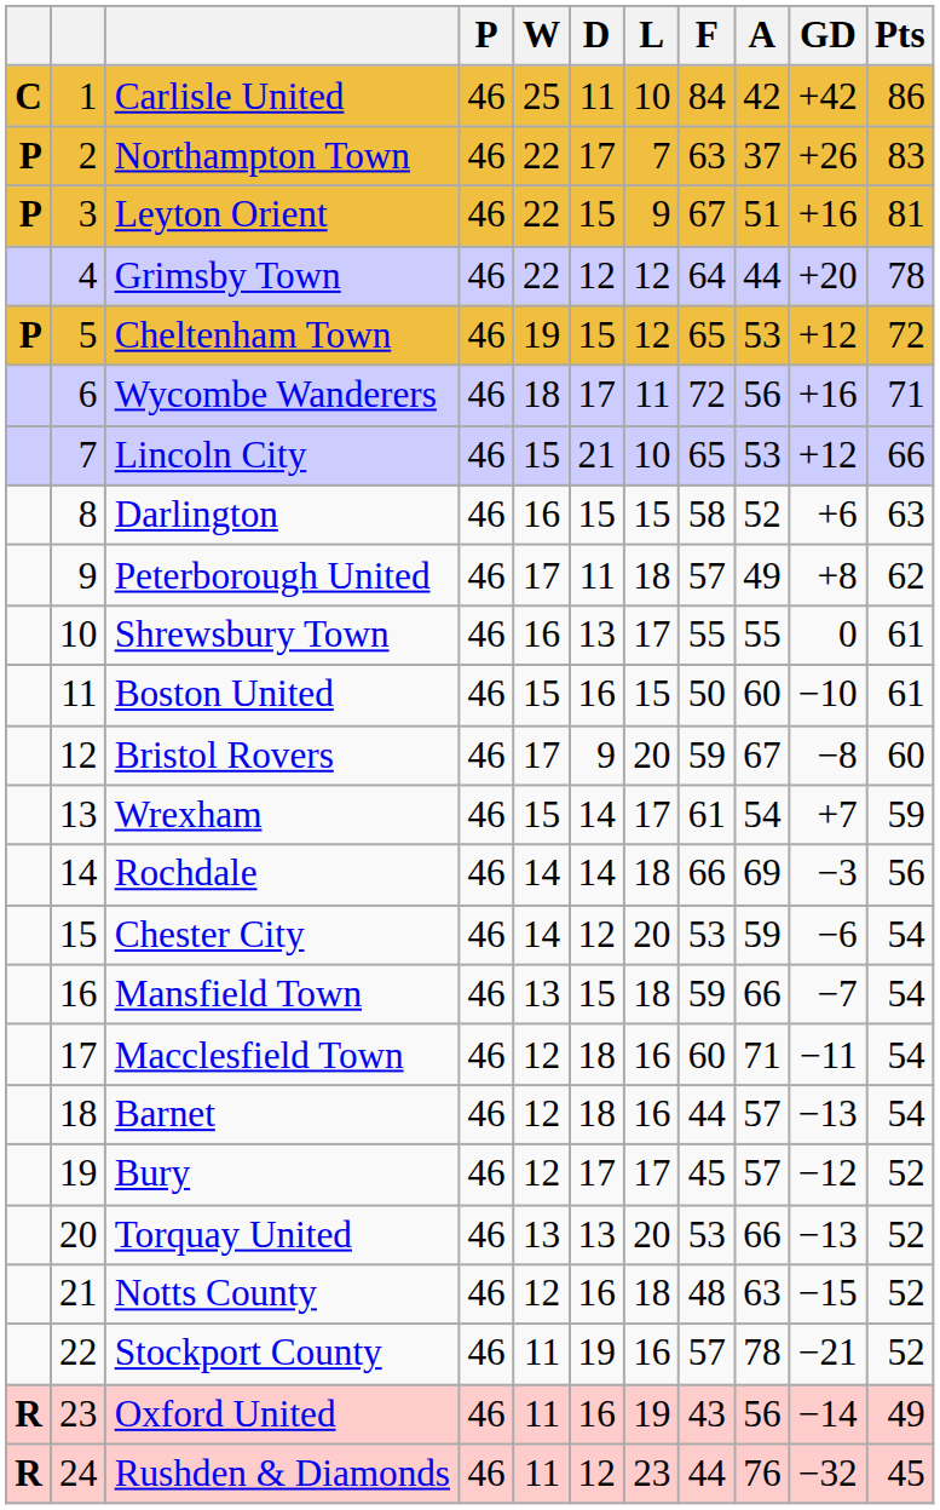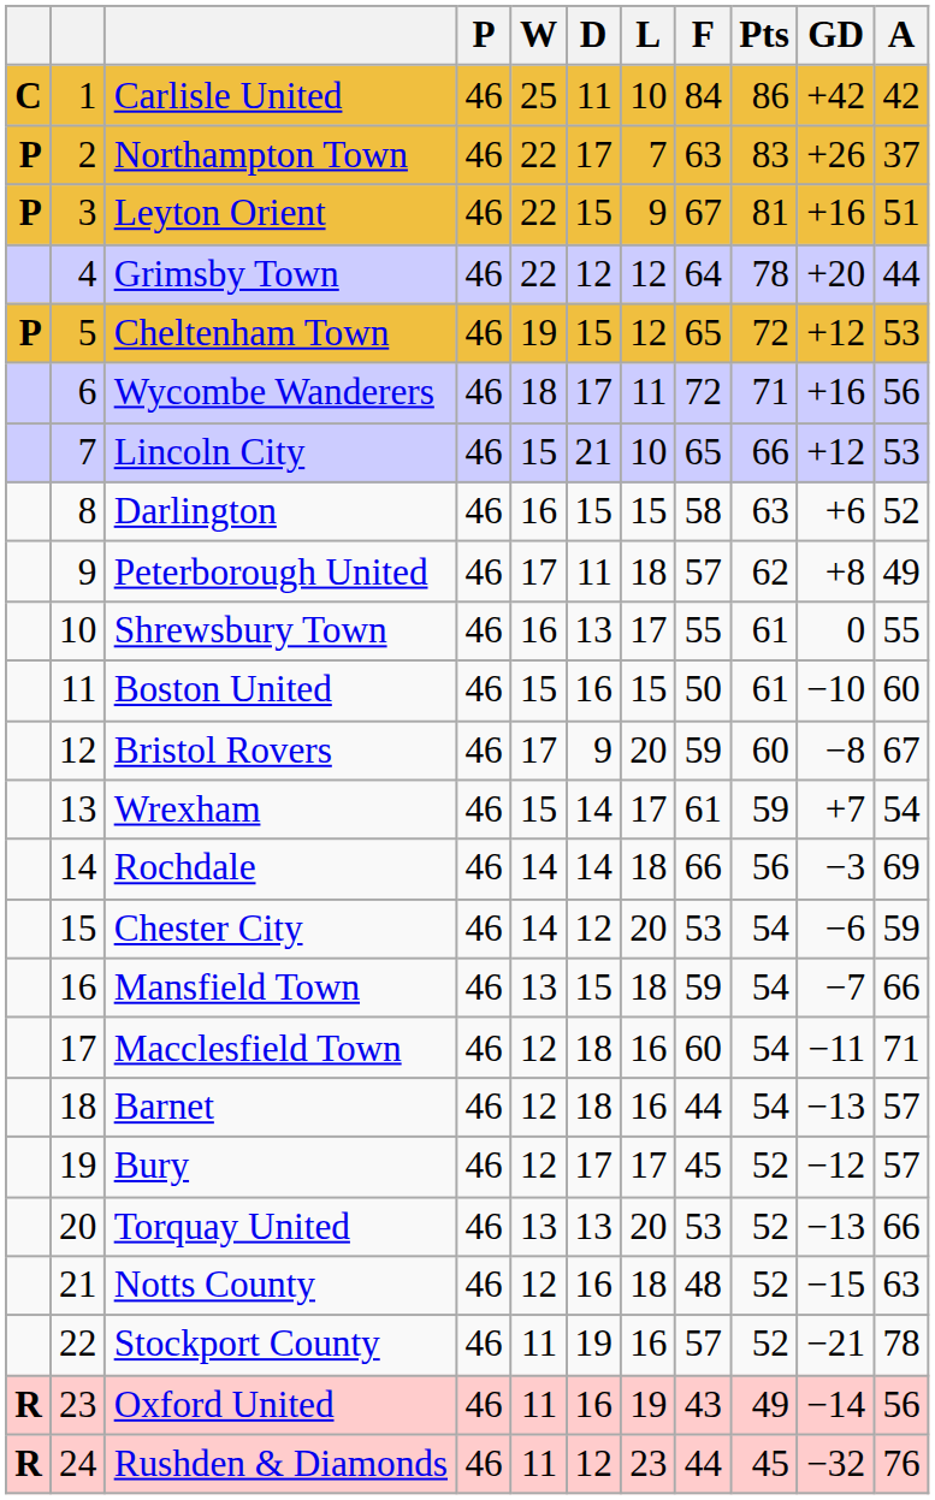 <table class="wikitable">
 <tr>
 <th></th>
 <th></th>
 <th></th>
 <th>P</th>
 <th>W</th>
 <th>D</th>
 <th>L</th>
 <th>F</th>
+<th>Pts</th>
+<th>GD</th>
 <th>A</th>
-<th>GD</th>
-<th>Pts</th>
 </tr>
 <tr style="text-align:right; background:#f0bf3f;">
 <td><strong>C</strong></td>
 <td>1</td>
 <td align="left"><a href='#'>Carlisle United</a></td>
 <td>46</td>
 <td>25</td>
 <td>11</td>
 <td>10</td>
 <td>84</td>
+<td>86</td>
+<td>+42</td>
 <td>42</td>
-<td>+42</td>
-<td>86</td>
 </tr>
 <tr style="text-align:right; background:#f0bf3f;">
 <td><strong>P</strong></td>
 <td>2</td>
 <td align="left"><a href='#'>Northampton Town</a></td>
 <td>46</td>
 <td>22</td>
 <td>17</td>
 <td>7</td>
 <td>63</td>
+<td>83</td>
+<td>+26</td>
 <td>37</td>
-<td>+26</td>
-<td>83</td>
 </tr>
 <tr style="text-align:right; background:#f0bf3f;">
 <td><strong>P</strong></td>
 <td>3</td>
 <td align="left"><a href='#'>Leyton Orient</a></td>
 <td>46</td>
 <td>22</td>
 <td>15</td>
 <td>9</td>
 <td>67</td>
+<td>81</td>
+<td>+16</td>
 <td>51</td>
-<td>+16</td>
-<td>81</td>
 </tr>
 <tr style="text-align:right; background:#ccf;">
 <td> </td>
 <td>4</td>
 <td align="left"><a href='#'>Grimsby Town</a></td>
 <td>46</td>
 <td>22</td>
 <td>12</td>
 <td>12</td>
 <td>64</td>
+<td>78</td>
+<td>+20</td>
 <td>44</td>
-<td>+20</td>
-<td>78</td>
 </tr>
 <tr style="text-align:right; background:#f0bf3f;">
 <td><strong>P</strong></td>
 <td>5</td>
 <td align="left"><a href='#'>Cheltenham Town</a></td>
 <td>46</td>
 <td>19</td>
 <td>15</td>
 <td>12</td>
 <td>65</td>
+<td>72</td>
+<td>+12</td>
 <td>53</td>
-<td>+12</td>
-<td>72</td>
 </tr>
 <tr style="text-align:right; background:#ccf;">
 <td> </td>
 <td>6</td>
 <td align="left"><a href='#'>Wycombe Wanderers</a></td>
 <td>46</td>
 <td>18</td>
 <td>17</td>
 <td>11</td>
 <td>72</td>
+<td>71</td>
+<td>+16</td>
 <td>56</td>
-<td>+16</td>
-<td>71</td>
 </tr>
 <tr style="text-align:right; background:#ccf;">
 <td> </td>
 <td>7</td>
 <td align="left"><a href='#'>Lincoln City</a></td>
 <td>46</td>
 <td>15</td>
 <td>21</td>
 <td>10</td>
 <td>65</td>
+<td>66</td>
+<td>+12</td>
 <td>53</td>
-<td>+12</td>
-<td>66</td>
 </tr>
 <tr style="text-align:right;">
 <td> </td>
 <td>8</td>
 <td align="left"><a href='#'>Darlington</a></td>
 <td>46</td>
 <td>16</td>
 <td>15</td>
 <td>15</td>
 <td>58</td>
+<td>63</td>
+<td>+6</td>
 <td>52</td>
-<td>+6</td>
-<td>63</td>
 </tr>
 <tr style="text-align:right;">
 <td> </td>
 <td>9</td>
 <td align="left"><a href='#'>Peterborough United</a></td>
 <td>46</td>
 <td>17</td>
 <td>11</td>
 <td>18</td>
 <td>57</td>
+<td>62</td>
+<td>+8</td>
 <td>49</td>
-<td>+8</td>
-<td>62</td>
 </tr>
 <tr style="text-align:right;">
 <td> </td>
 <td>10</td>
 <td align="left"><a href='#'>Shrewsbury Town</a></td>
 <td>46</td>
 <td>16</td>
 <td>13</td>
 <td>17</td>
 <td>55</td>
+<td>61</td>
+<td>0</td>
 <td>55</td>
-<td>0</td>
-<td>61</td>
 </tr>
 <tr style="text-align:right;">
 <td> </td>
 <td>11</td>
 <td align="left"><a href='#'>Boston United</a></td>
 <td>46</td>
 <td>15</td>
 <td>16</td>
 <td>15</td>
 <td>50</td>
+<td>61</td>
+<td>−10</td>
 <td>60</td>
-<td>−10</td>
-<td>61</td>
 </tr>
 <tr style="text-align:right;">
 <td> </td>
 <td>12</td>
 <td align="left"><a href='#'>Bristol Rovers</a></td>
 <td>46</td>
 <td>17</td>
 <td>9</td>
 <td>20</td>
 <td>59</td>
+<td>60</td>
+<td>−8</td>
 <td>67</td>
-<td>−8</td>
-<td>60</td>
 </tr>
 <tr style="text-align:right;">
 <td> </td>
 <td>13</td>
 <td align="left"><a href='#'>Wrexham</a></td>
 <td>46</td>
 <td>15</td>
 <td>14</td>
 <td>17</td>
 <td>61</td>
+<td>59</td>
+<td>+7</td>
 <td>54</td>
-<td>+7</td>
-<td>59</td>
 </tr>
 <tr style="text-align:right;">
 <td> </td>
 <td>14</td>
 <td align="left"><a href='#'>Rochdale</a></td>
 <td>46</td>
 <td>14</td>
 <td>14</td>
 <td>18</td>
 <td>66</td>
+<td>56</td>
+<td>−3</td>
 <td>69</td>
-<td>−3</td>
-<td>56</td>
 </tr>
 <tr style="text-align:right;">
 <td> </td>
 <td>15</td>
 <td align="left"><a href='#'>Chester City</a></td>
 <td>46</td>
 <td>14</td>
 <td>12</td>
 <td>20</td>
 <td>53</td>
+<td>54</td>
+<td>−6</td>
 <td>59</td>
-<td>−6</td>
-<td>54</td>
 </tr>
 <tr style="text-align:right;">
 <td> </td>
 <td>16</td>
 <td align="left"><a href='#'>Mansfield Town</a></td>
 <td>46</td>
 <td>13</td>
 <td>15</td>
 <td>18</td>
 <td>59</td>
+<td>54</td>
+<td>−7</td>
 <td>66</td>
-<td>−7</td>
-<td>54</td>
 </tr>
 <tr style="text-align:right;">
 <td> </td>
 <td>17</td>
 <td align="left"><a href='#'>Macclesfield Town</a></td>
 <td>46</td>
 <td>12</td>
 <td>18</td>
 <td>16</td>
 <td>60</td>
+<td>54</td>
+<td>−11</td>
 <td>71</td>
-<td>−11</td>
-<td>54</td>
 </tr>
 <tr style="text-align:right;">
 <td> </td>
 <td>18</td>
 <td align="left"><a href='#'>Barnet</a></td>
 <td>46</td>
 <td>12</td>
 <td>18</td>
 <td>16</td>
 <td>44</td>
+<td>54</td>
+<td>−13</td>
 <td>57</td>
-<td>−13</td>
-<td>54</td>
 </tr>
 <tr style="text-align:right;">
 <td> </td>
 <td>19</td>
 <td align="left"><a href='#'>Bury</a></td>
 <td>46</td>
 <td>12</td>
 <td>17</td>
 <td>17</td>
 <td>45</td>
+<td>52</td>
+<td>−12</td>
 <td>57</td>
-<td>−12</td>
-<td>52</td>
 </tr>
 <tr style="text-align:right;">
 <td> </td>
 <td>20</td>
 <td align="left"><a href='#'>Torquay United</a></td>
 <td>46</td>
 <td>13</td>
 <td>13</td>
 <td>20</td>
 <td>53</td>
+<td>52</td>
+<td>−13</td>
 <td>66</td>
-<td>−13</td>
-<td>52</td>
 </tr>
 <tr style="text-align:right;">
 <td> </td>
 <td>21</td>
 <td align="left"><a href='#'>Notts County</a></td>
 <td>46</td>
 <td>12</td>
 <td>16</td>
 <td>18</td>
 <td>48</td>
+<td>52</td>
+<td>−15</td>
 <td>63</td>
-<td>−15</td>
-<td>52</td>
 </tr>
 <tr style="text-align:right;">
 <td> </td>
 <td>22</td>
 <td align="left"><a href='#'>Stockport County</a></td>
 <td>46</td>
 <td>11</td>
 <td>19</td>
 <td>16</td>
 <td>57</td>
+<td>52</td>
+<td>−21</td>
 <td>78</td>
-<td>−21</td>
-<td>52</td>
 </tr>
 <tr style="text-align:right; background:#fcc;">
 <td><strong>R</strong></td>
 <td>23</td>
 <td align="left"><a href='#'>Oxford United</a></td>
 <td>46</td>
 <td>11</td>
 <td>16</td>
 <td>19</td>
 <td>43</td>
+<td>49</td>
+<td>−14</td>
 <td>56</td>
-<td>−14</td>
-<td>49</td>
 </tr>
 <tr style="text-align:right; background:#fcc;">
 <td><strong>R</strong></td>
 <td>24</td>
 <td align="left"><a href='#'>Rushden & Diamonds</a></td>
 <td>46</td>
 <td>11</td>
 <td>12</td>
 <td>23</td>
 <td>44</td>
+<td>45</td>
+<td>−32</td>
 <td>76</td>
-<td>−32</td>
-<td>45</td>
 </tr>
 </table>
